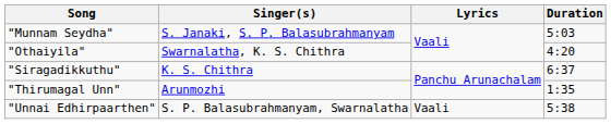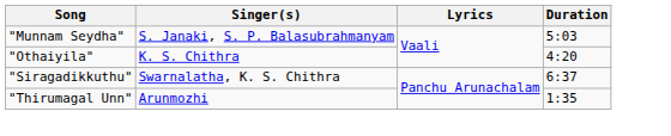 <table class="wikitable" style="font-size:95%;">
 <tr>
 <th>Song</th>
 <th>Singer(s)</th>
 <th>Lyrics</th>
 <th>Duration</th>
 </tr>
 <tr>
 <td>"Munnam Seydha"</td>
 <td><a href='#'>S. Janaki</a>, <a href='#'>S. P. Balasubrahmanyam</a></td>
 <td rowspan=2><a href='#'>Vaali</a></td>
 <td>5:03</td>
 </tr>
 <tr>
 <td>"Othaiyila"</td>
-<td><a href='#'>Swarnalatha</a>, K. S. Chithra</td>
+<td><a href='#'>K. S. Chithra</a></td>
 <td>4:20</td>
 </tr>
 <tr>
 <td>"Siragadikkuthu"</td>
-<td><a href='#'>K. S. Chithra</a></td>
+<td><a href='#'>Swarnalatha</a>, K. S. Chithra</td>
 <td rowspan=2><a href='#'>Panchu Arunachalam</a></td>
 <td>6:37</td>
 </tr>
 <tr>
 <td>"Thirumagal Unn"</td>
 <td><a href='#'>Arunmozhi</a></td>
 <td>1:35</td>
 </tr>
-<tr>
-<td>"Unnai Edhirpaarthen"</td>
-<td>S. P. Balasubrahmanyam, Swarnalatha</td>
-<td>Vaali</td>
-<td>5:38</td>
-</tr>
 </table>
